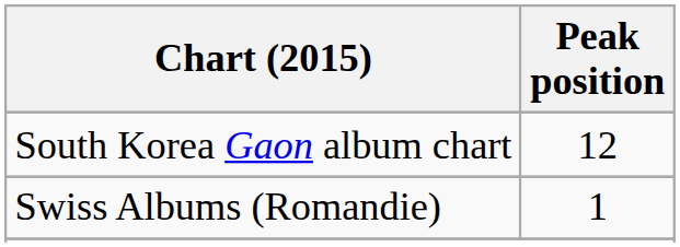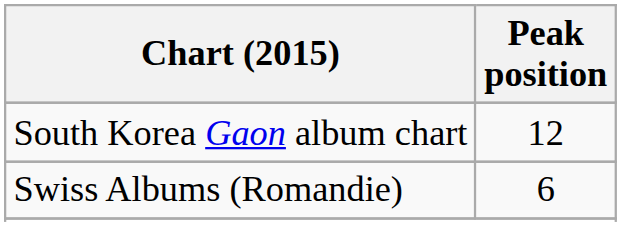 <table class="wikitable sortable" border="1">
 <tr>
 <th>Chart (2015)</th>
 <th>Peak<br>position</th>
 </tr>
 <tr>
 </tr>
 <tr>
 </tr>
 <tr>
 </tr>
 <tr>
 </tr>
 <tr>
 </tr>
 <tr>
 </tr>
 <tr>
 </tr>
 <tr>
 </tr>
 <tr>
 </tr>
 <tr>
 </tr>
 <tr>
 </tr>
 <tr>
 </tr>
 <tr>
 <td>South Korea <em><a href='#'>Gaon</a></em> album chart</td>
 <td style="text-align:center;">12</td>
 </tr>
 <tr>
 </tr>
 <tr>
 </tr>
 <tr>
 <td Swiss Hitparade>Swiss Albums (Romandie)</td>
-<td style="text-align:center;">1</td>
+<td style="text-align:center;">6</td>
 </tr>
 <tr>
 </tr>
 <tr>
 </tr>
 </table>
